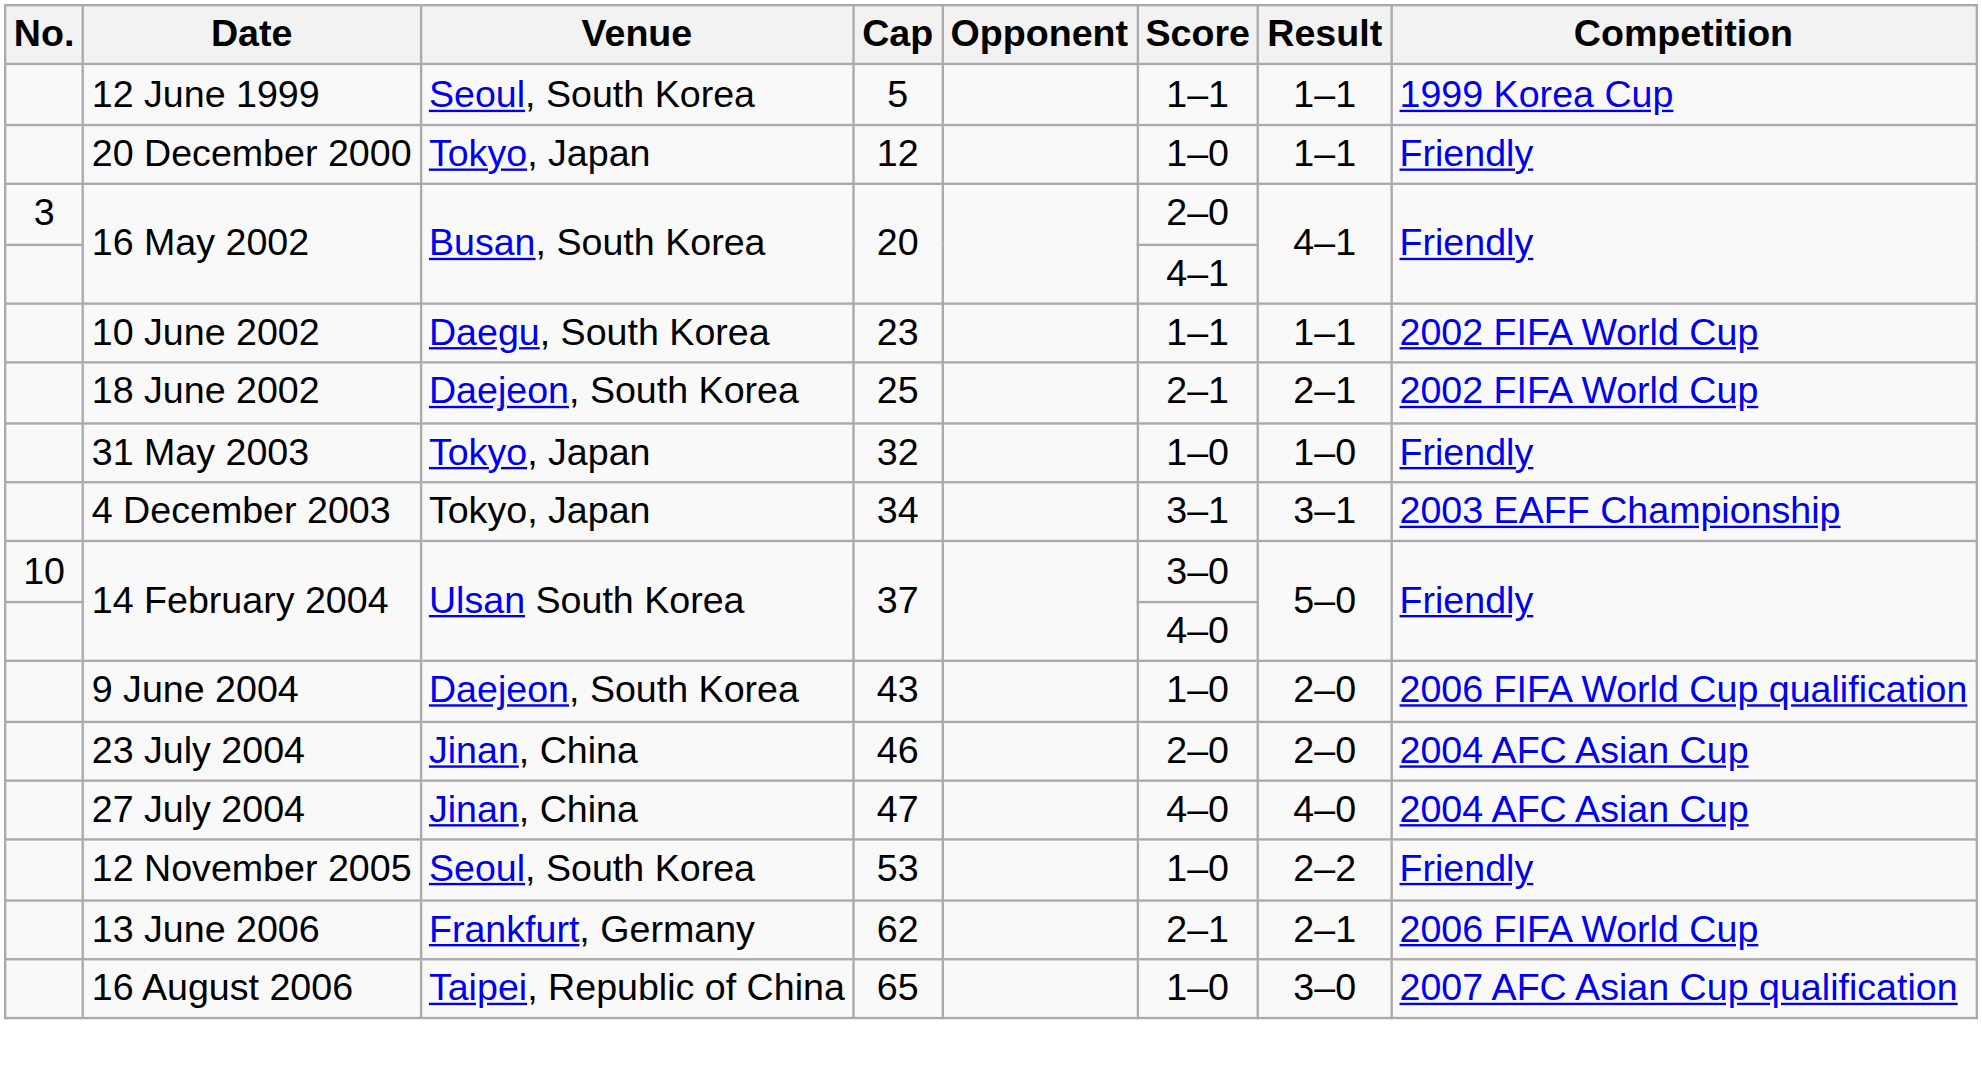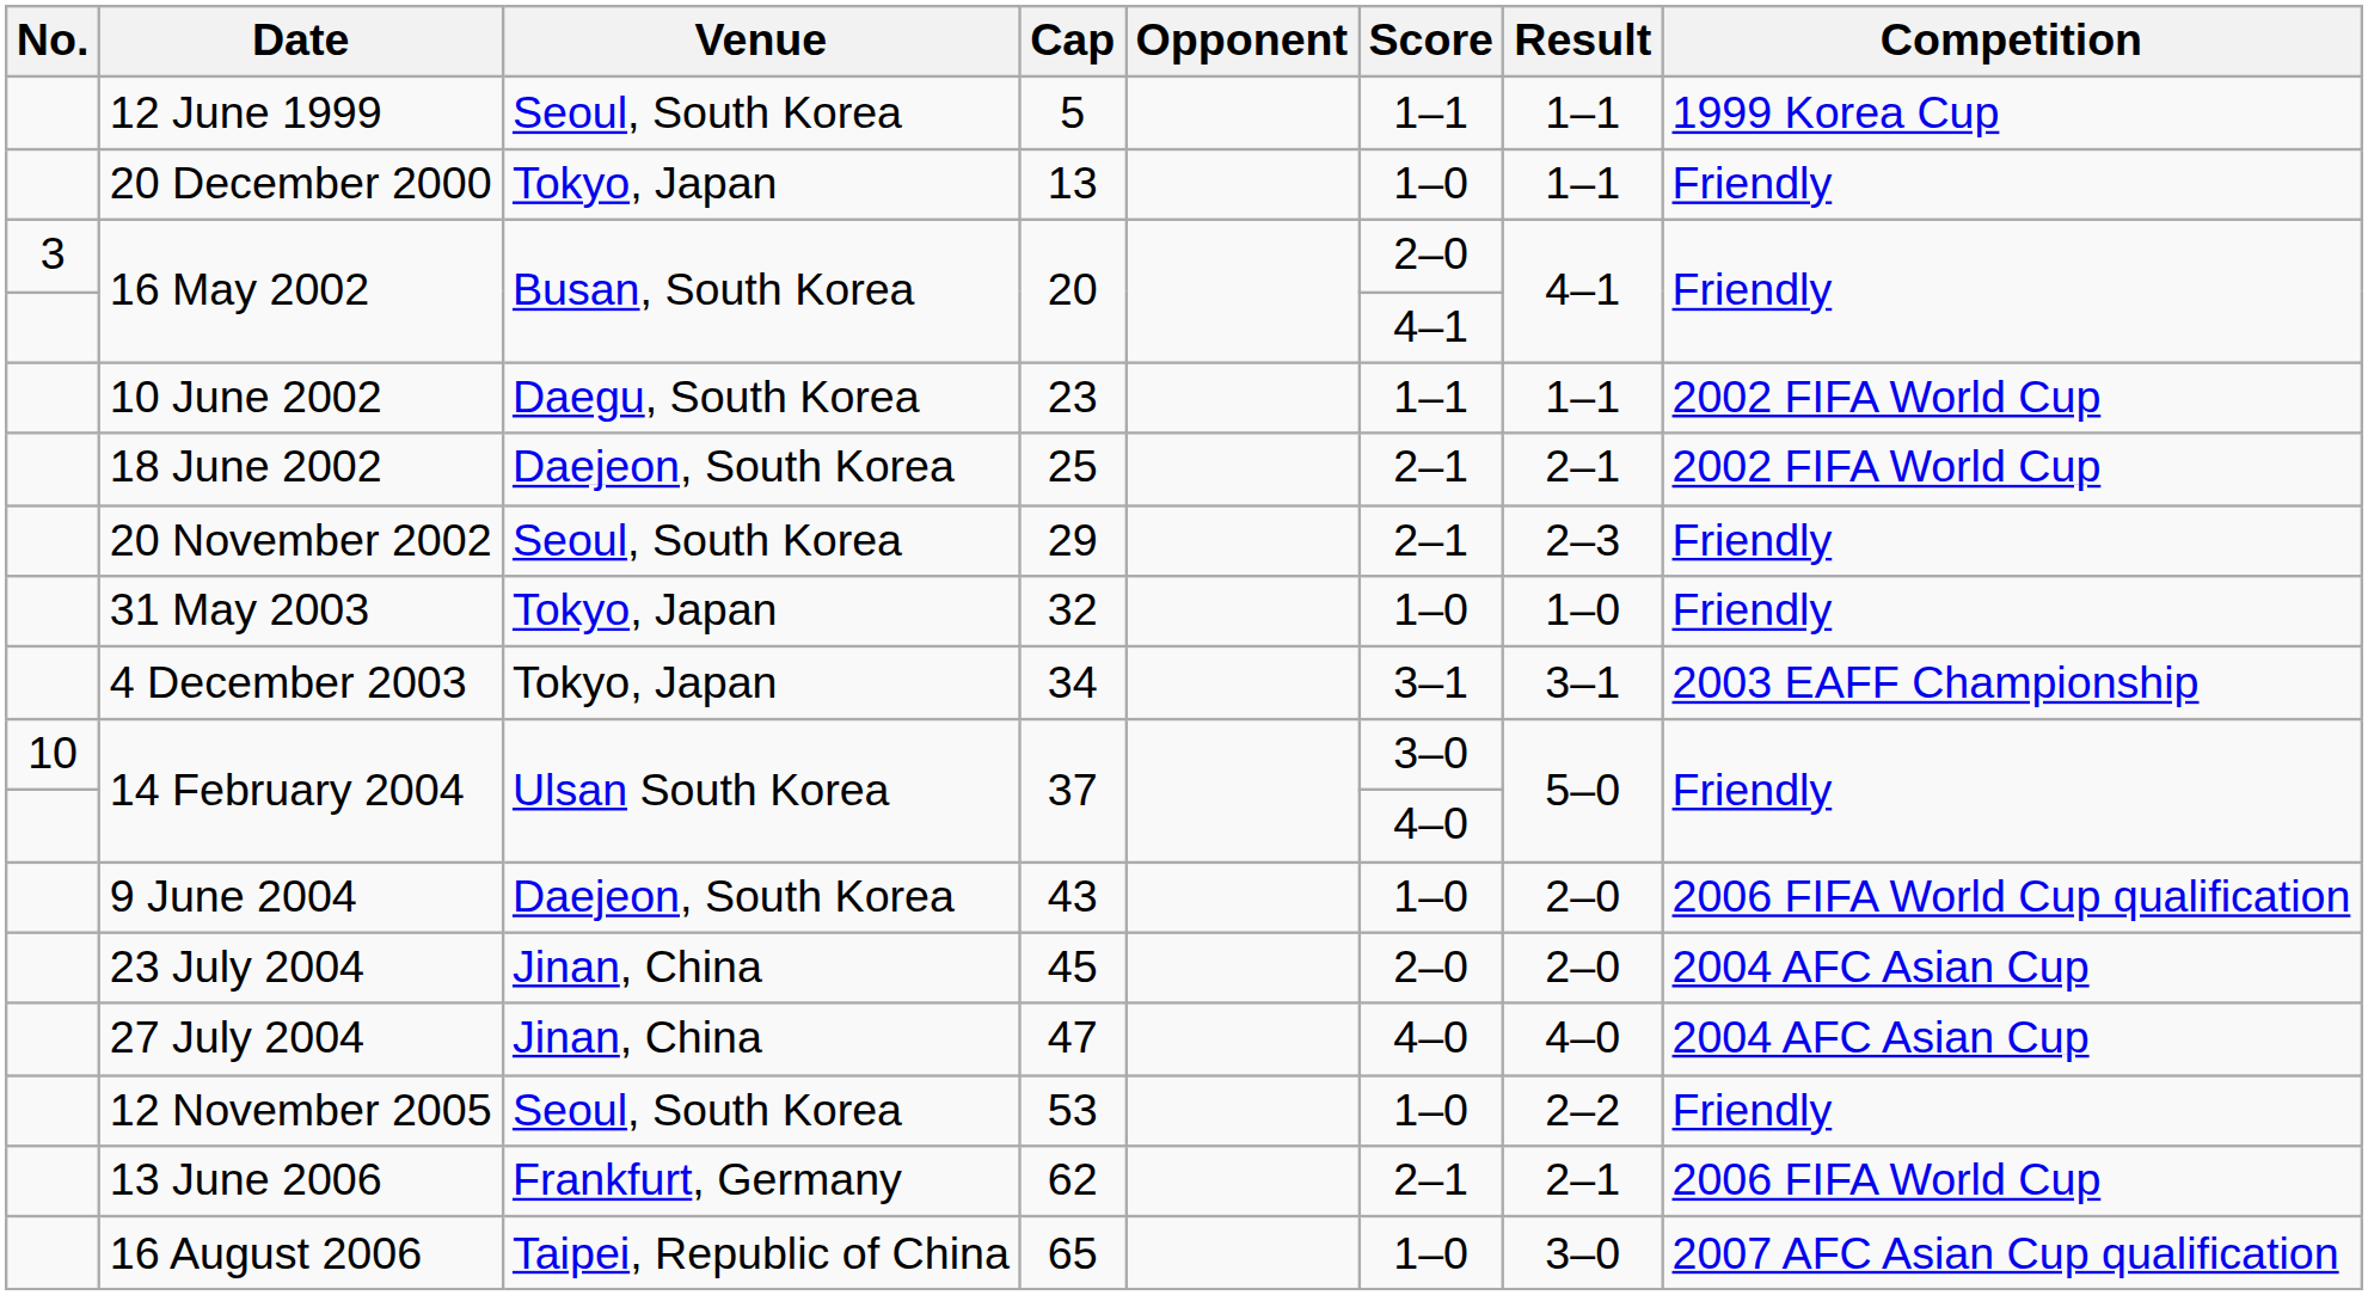 <table class="wikitable sortable">
 <tr>
 <th>No.</th>
 <th>Date</th>
 <th>Venue</th>
 <th>Cap</th>
 <th>Opponent</th>
 <th>Score</th>
 <th>Result</th>
 <th>Competition</th>
 </tr>
 <tr>
 <td></td>
 <td>12 June 1999</td>
 <td><a href='#'>Seoul</a>, South Korea</td>
 <td align="center">5</td>
 <td></td>
 <td align="center">1–1</td>
 <td align="center">1–1</td>
 <td><a href='#'>1999 Korea Cup</a></td>
 </tr>
 <tr>
 <td></td>
 <td>20 December 2000</td>
 <td><a href='#'>Tokyo</a>, Japan</td>
-<td align="center">12</td>
+<td align="center">13</td>
 <td></td>
 <td align="center">1–0</td>
 <td align="center">1–1</td>
 <td><a href='#'>Friendly</a></td>
 </tr>
 <tr>
 <td align="center">3</td>
 <td rowspan="2">16 May 2002</td>
 <td rowspan="2"><a href='#'>Busan</a>, South Korea</td>
 <td align="center" rowspan="2">20</td>
 <td rowspan="2"></td>
 <td align="center">2–0</td>
 <td align="center" rowspan="2">4–1</td>
 <td rowspan="2"><a href='#'>Friendly</a></td>
 </tr>
 <tr>
 <td></td>
 <td align="center">4–1</td>
 </tr>
 <tr>
 <td></td>
 <td>10 June 2002</td>
 <td><a href='#'>Daegu</a>, South Korea</td>
 <td align="center">23</td>
 <td></td>
 <td align="center">1–1</td>
 <td align="center">1–1</td>
 <td><a href='#'>2002 FIFA World Cup</a></td>
 </tr>
 <tr>
 <td></td>
 <td>18 June 2002</td>
 <td><a href='#'>Daejeon</a>, South Korea</td>
 <td align="center">25</td>
 <td></td>
 <td align="center">2–1</td>
 <td align="center">2–1 </td>
 <td><a href='#'>2002 FIFA World Cup</a></td>
+</tr>
+<tr>
+<td></td>
+<td>20 November 2002</td>
+<td><a href='#'>Seoul</a>, South Korea</td>
+<td align="center">29</td>
+<td></td>
+<td align="center">2–1</td>
+<td align="center">2–3</td>
+<td><a href='#'>Friendly</a></td>
 </tr>
 <tr>
 <td></td>
 <td>31 May 2003</td>
 <td><a href='#'>Tokyo</a>, Japan</td>
 <td align="center">32</td>
 <td></td>
 <td align="center">1–0</td>
 <td align="center">1–0</td>
 <td><a href='#'>Friendly</a></td>
 </tr>
 <tr>
 <td></td>
 <td>4 December 2003</td>
 <td>Tokyo, Japan</td>
 <td align="center">34</td>
 <td></td>
 <td align="center">3–1</td>
 <td align="center">3–1</td>
 <td><a href='#'>2003 EAFF Championship</a></td>
 </tr>
 <tr>
 <td align="center">10</td>
 <td rowspan="2">14 February 2004</td>
 <td rowspan="2"><a href='#'>Ulsan</a> South Korea</td>
 <td align="center" rowspan="2">37</td>
 <td rowspan="2"></td>
 <td align="center">3–0</td>
 <td align="center" rowspan="2">5–0</td>
 <td rowspan="2"><a href='#'>Friendly</a></td>
 </tr>
 <tr>
 <td></td>
 <td align="center">4–0</td>
 </tr>
 <tr>
 <td></td>
 <td>9 June 2004</td>
 <td><a href='#'>Daejeon</a>, South Korea</td>
 <td align="center">43</td>
 <td></td>
 <td align="center">1–0</td>
 <td align="center">2–0</td>
 <td><a href='#'>2006 FIFA World Cup qualification</a></td>
 </tr>
 <tr>
 <td></td>
 <td>23 July 2004</td>
 <td><a href='#'>Jinan</a>, China</td>
-<td align="center">46</td>
+<td align="center">45</td>
 <td></td>
 <td align="center">2–0</td>
 <td align="center">2–0</td>
 <td><a href='#'>2004 AFC Asian Cup</a></td>
 </tr>
 <tr>
 <td></td>
 <td>27 July 2004</td>
 <td><a href='#'>Jinan</a>, China</td>
 <td align="center">47</td>
 <td></td>
 <td align="center">4–0</td>
 <td align="center">4–0</td>
 <td><a href='#'>2004 AFC Asian Cup</a></td>
 </tr>
 <tr>
 <td></td>
 <td>12 November 2005</td>
 <td><a href='#'>Seoul</a>, South Korea</td>
 <td align="center">53</td>
 <td></td>
 <td align="center">1–0</td>
 <td align="center">2–2</td>
 <td><a href='#'>Friendly</a></td>
 </tr>
 <tr>
 <td></td>
 <td>13 June 2006</td>
 <td><a href='#'>Frankfurt</a>, Germany</td>
 <td align="center">62</td>
 <td></td>
 <td align="center">2–1</td>
 <td align="center">2–1</td>
 <td><a href='#'>2006 FIFA World Cup</a></td>
 </tr>
 <tr>
 <td></td>
 <td>16 August 2006</td>
 <td><a href='#'>Taipei</a>, Republic of China</td>
 <td align="center">65</td>
 <td></td>
 <td align="center">1–0</td>
 <td align="center">3–0</td>
 <td><a href='#'>2007 AFC Asian Cup qualification</a></td>
 </tr>
 </table>
